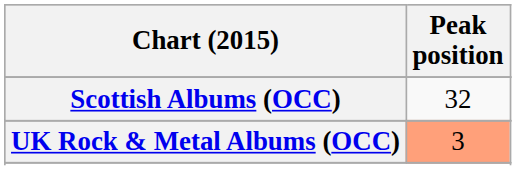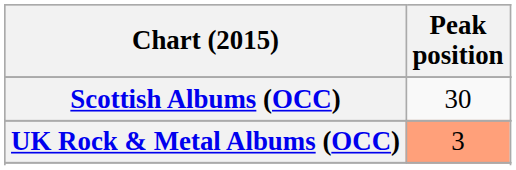 <table class="wikitable sortable plainrowheaders" style="text-align:center">
 <tr>
 <th scope="col">Chart (2015)</th>
 <th scope="col">Peak<br>position</th>
 </tr>
 <tr>
 </tr>
 <tr>
 </tr>
 <tr>
 </tr>
 <tr>
 </tr>
 <tr>
 </tr>
 <tr>
 </tr>
 <tr>
 </tr>
 <tr>
 <th scope="row"><a href='#'>Scottish Albums</a> (<a href='#'>OCC</a>)</th>
-<td>32</td>
+<td>30</td>
 </tr>
 <tr>
 </tr>
 <tr>
 </tr>
 <tr>
 </tr>
 <tr>
 <th scope="row"><a href='#'>UK Rock & Metal Albums</a> (<a href='#'>OCC</a>)</th>
 <td style="background: lightsalmon;">3</td>
 </tr>
 <tr>
 </tr>
 <tr>
 </tr>
 <tr>
 </tr>
 <tr>
 </tr>
 <tr>
 </tr>
 <tr>
 </tr>
 <tr>
 </tr>
 </table>
